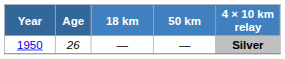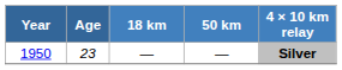 <table class="wikitable" style="font-size:95%; text-align:center; border:grey solid 1px; border-collapse:collapse; background:#ffffff;">
 <tr>
 <th style="background-color:#369; color:white; width:60px;"> Year </th>
 <th style="background-color:#369; color:white; width:40px;"> Age </th>
 <th style="background-color:#4180be; color:white; width:75px;"> 18 km </th>
 <th style="background-color:#4180be; color:white; width:75px;"> 50 km </th>
 <th style="background-color:#4180be; color:white; width:75px;"> 4 × 10 km <br> relay </th>
 </tr>
 <tr>
 <td><a href='#'>1950</a></td>
-<td><em>26</em></td>
+<td><em>23</em></td>
 <td>—</td>
 <td>—</td>
 <td style="background:silver;"><strong>Silver</strong></td>
 </tr>
 <tr>
 </tr>
 </table>
